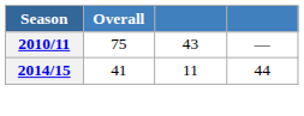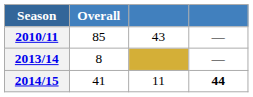 <table class="wikitable" style="font-size:86%; text-align:center; border:grey solid 1px; border-collapse:collapse; background:#ffffff;">
 <tr>
 <th style="background-color:#369; color:white; width:60px;"> Season </th>
 <th style="background-color:#4180be; color:white; width:55px;">Overall</th>
 <th style="background-color:#4180be; color:white; width:55px;"></th>
 <th style="background-color:#4180be; color:white; width:55px;"></th>
 </tr>
 <tr>
 <th scope=row align=center><a href='#'>2010/11</a></th>
-<td align=center>75</td>
+<td align=center>85</td>
 <td align=center>43</td>
+<td align=center>—</td>
+</tr>
+<tr>
+<th scope=row align=center><a href='#'>2013/14</a></th>
+<td align=center>8</td>
+<td align=center bgcolor=#D4AF37></td>
 <td align=center>—</td>
 </tr>
 <tr>
 <th scope=row align=center><a href='#'>2014/15</a></th>
 <td align=center>41</td>
 <td align=center>11</td>
-<td align=center>44</td>
+<td align=center><strong>44</strong></td>
 </tr>
 </table>
